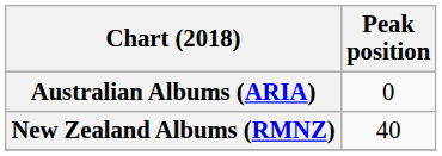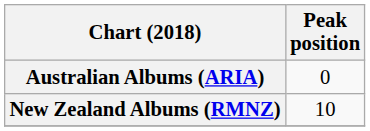 <table class="wikitable sortable plainrowheaders" style="text-align:center">
 <tr>
 <th scope="col">Chart (2018)</th>
 <th scope="col">Peak<br> position</th>
 </tr>
 <tr>
 <th scope="row">Australian Albums (<a href='#'>ARIA</a>)</th>
 <td>0</td>
 </tr>
 <tr>
 <th scope="row">New Zealand Albums (<a href='#'>RMNZ</a>)</th>
-<td>40</td>
+<td>10</td>
 </tr>
 <tr>
 </tr>
 </table>
